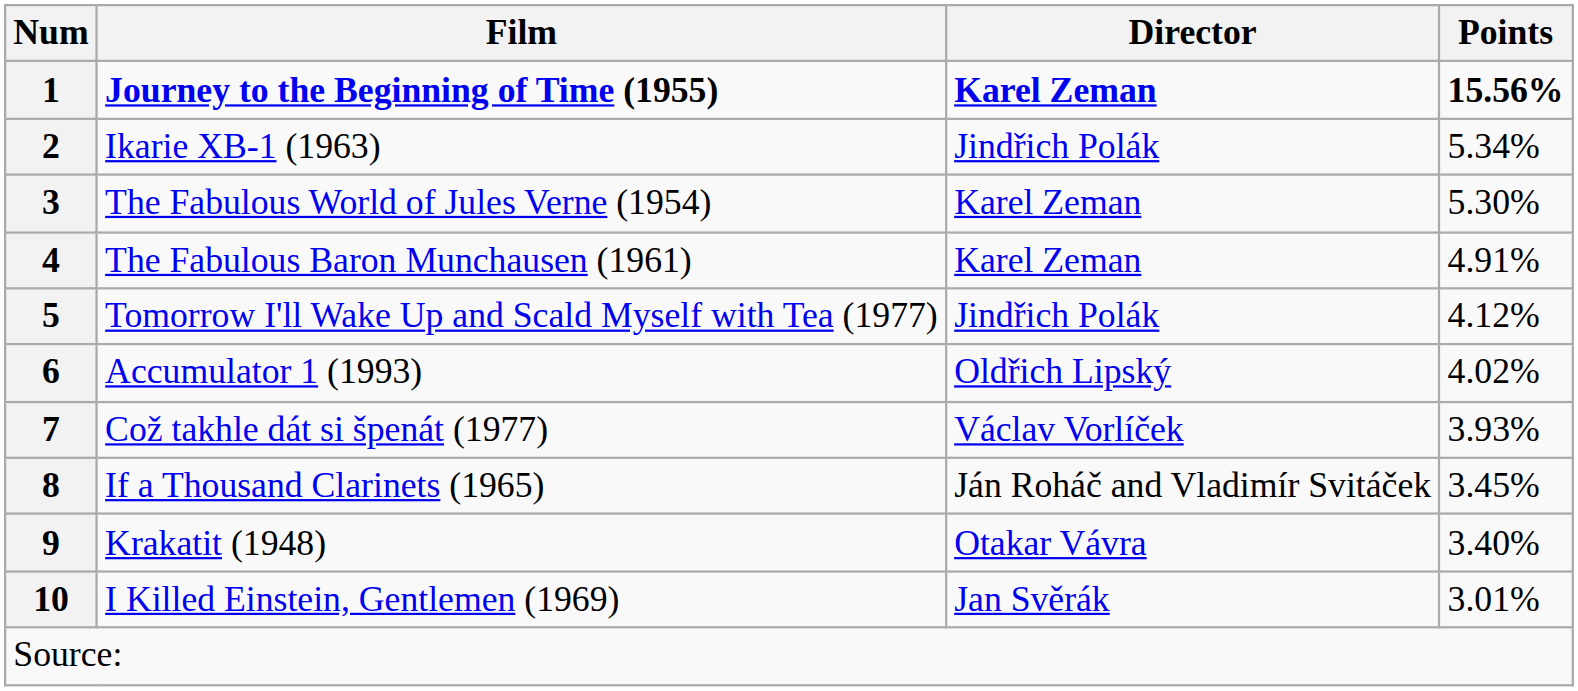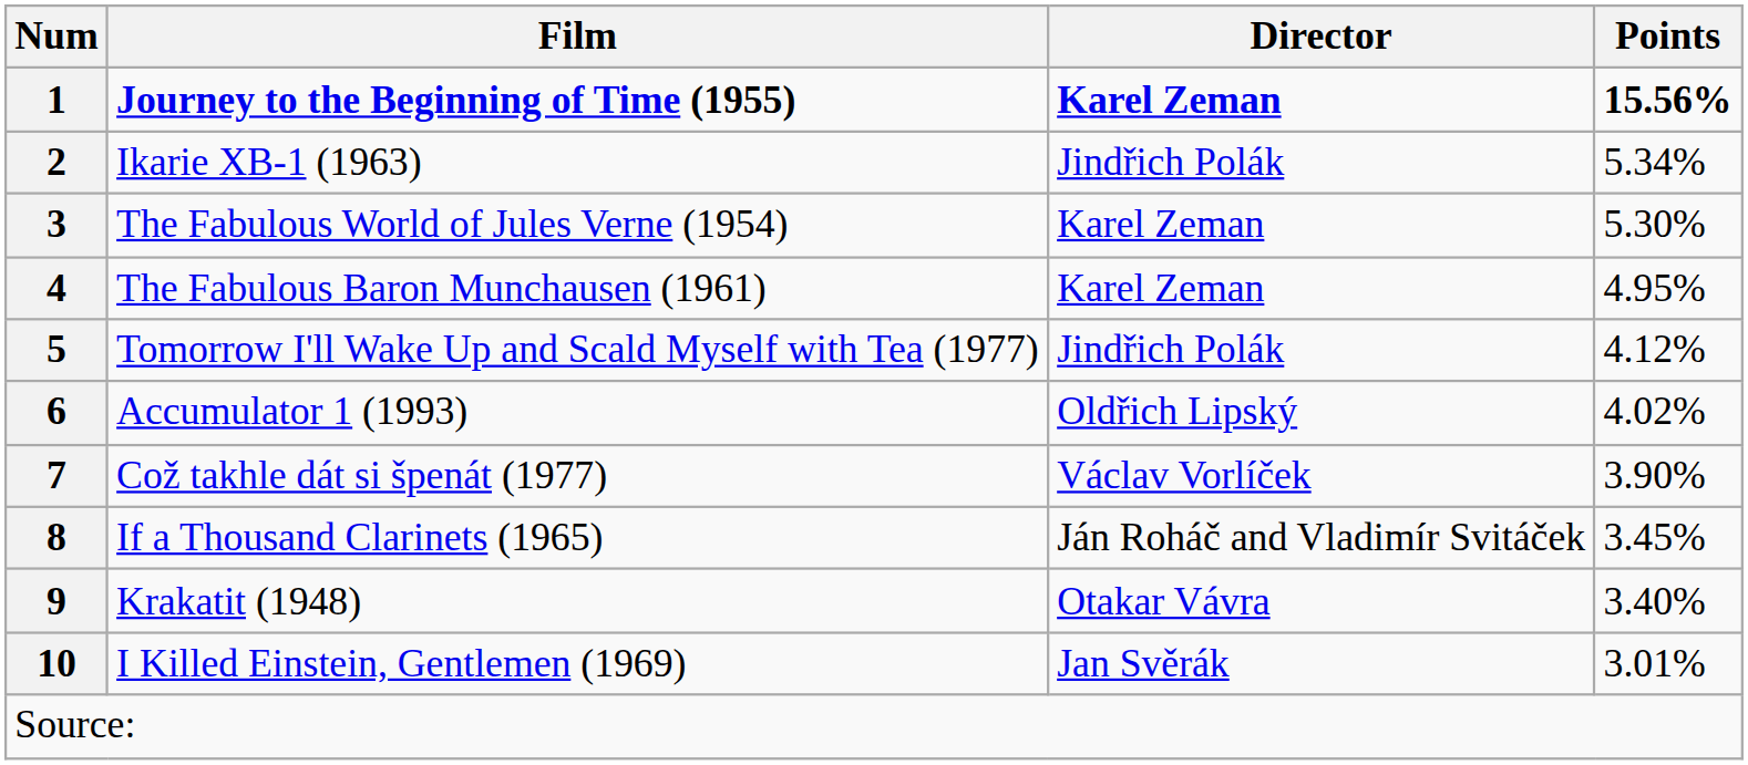 <table class="wikitable">
 <tr>
 <th>Num</th>
 <th>Film</th>
 <th>Director</th>
 <th>Points</th>
 </tr>
 <tr>
 <th><strong>1</strong></th>
 <td><strong><a href='#'>Journey to the Beginning of Time</a> (1955)</strong></td>
 <td><strong><a href='#'>Karel Zeman</a></strong></td>
 <td><strong>15.56%</strong></td>
 </tr>
 <tr>
 <th>2</th>
 <td><a href='#'>Ikarie XB-1</a> (1963)</td>
 <td><a href='#'>Jindřich Polák</a></td>
 <td>5.34%</td>
 </tr>
 <tr>
 <th>3</th>
 <td><a href='#'>The Fabulous World of Jules Verne</a> (1954)</td>
 <td><a href='#'>Karel Zeman</a></td>
 <td>5.30%</td>
 </tr>
 <tr>
 <th>4</th>
 <td><a href='#'>The Fabulous Baron Munchausen</a> (1961)</td>
 <td><a href='#'>Karel Zeman</a></td>
-<td>4.91%</td>
+<td>4.95%</td>
 </tr>
 <tr>
 <th>5</th>
 <td><a href='#'>Tomorrow I'll Wake Up and Scald Myself with Tea</a> (1977)</td>
 <td><a href='#'>Jindřich Polák</a></td>
 <td>4.12%</td>
 </tr>
 <tr>
 <th>6</th>
 <td><a href='#'>Accumulator 1</a> (1993)</td>
 <td><a href='#'>Oldřich Lipský</a></td>
 <td>4.02%</td>
 </tr>
 <tr>
 <th>7</th>
 <td><a href='#'>Což takhle dát si špenát</a> (1977)</td>
 <td><a href='#'>Václav Vorlíček</a></td>
-<td>3.93%</td>
+<td>3.90%</td>
 </tr>
 <tr>
 <th>8</th>
 <td><a href='#'>If a Thousand Clarinets</a> (1965)</td>
 <td>Ján Roháč and Vladimír Svitáček</td>
 <td>3.45%</td>
 </tr>
 <tr>
 <th>9</th>
 <td><a href='#'>Krakatit</a> (1948)</td>
 <td><a href='#'>Otakar Vávra</a></td>
 <td>3.40%</td>
 </tr>
 <tr>
 <th>10</th>
 <td><a href='#'>I Killed Einstein, Gentlemen</a> (1969)</td>
 <td><a href='#'>Jan Svěrák</a></td>
 <td>3.01%</td>
 </tr>
 <tr>
 <td colspan="4">Source:</td>
 </tr>
 </table>
